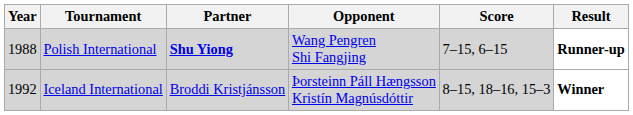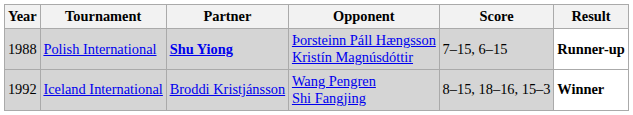 <table class="sortable wikitable" style="font-size: 90%;">
 <tr>
 <th>Year</th>
 <th>Tournament</th>
 <th>Partner</th>
 <th>Opponent</th>
 <th>Score</th>
 <th>Result</th>
 </tr>
 <tr style="background:#D5D5D5">
 <td align="center">1988</td>
 <td align="left"><a href='#'>Polish International</a></td>
 <td align="left"><strong> <a href='#'>Shu Yiong</a></strong></td>
-<td align="left"> <a href='#'>Wang Pengren</a> <br>  <a href='#'>Shi Fangjing</a></td>
+<td align="left"> <a href='#'>Þorsteinn Páll Hængsson</a> <br>  <a href='#'>Kristín Magnúsdóttir</a></td>
 <td align="left">7–15, 6–15</td>
 <td style="text-align:left; background:white"> <strong>Runner-up</strong></td>
 </tr>
 <tr style="background:#D5D5D5">
 <td align="center">1992</td>
 <td align="left"><a href='#'>Iceland International</a></td>
 <td align="left"> <a href='#'>Broddi Kristjánsson</a></td>
-<td align="left"> <a href='#'>Þorsteinn Páll Hængsson</a> <br>  <a href='#'>Kristín Magnúsdóttir</a></td>
+<td align="left"> <a href='#'>Wang Pengren</a> <br>  <a href='#'>Shi Fangjing</a></td>
 <td align="left">8–15, 18–16, 15–3</td>
 <td style="text-align:left; background:white"> <strong>Winner</strong></td>
 </tr>
 </table>
